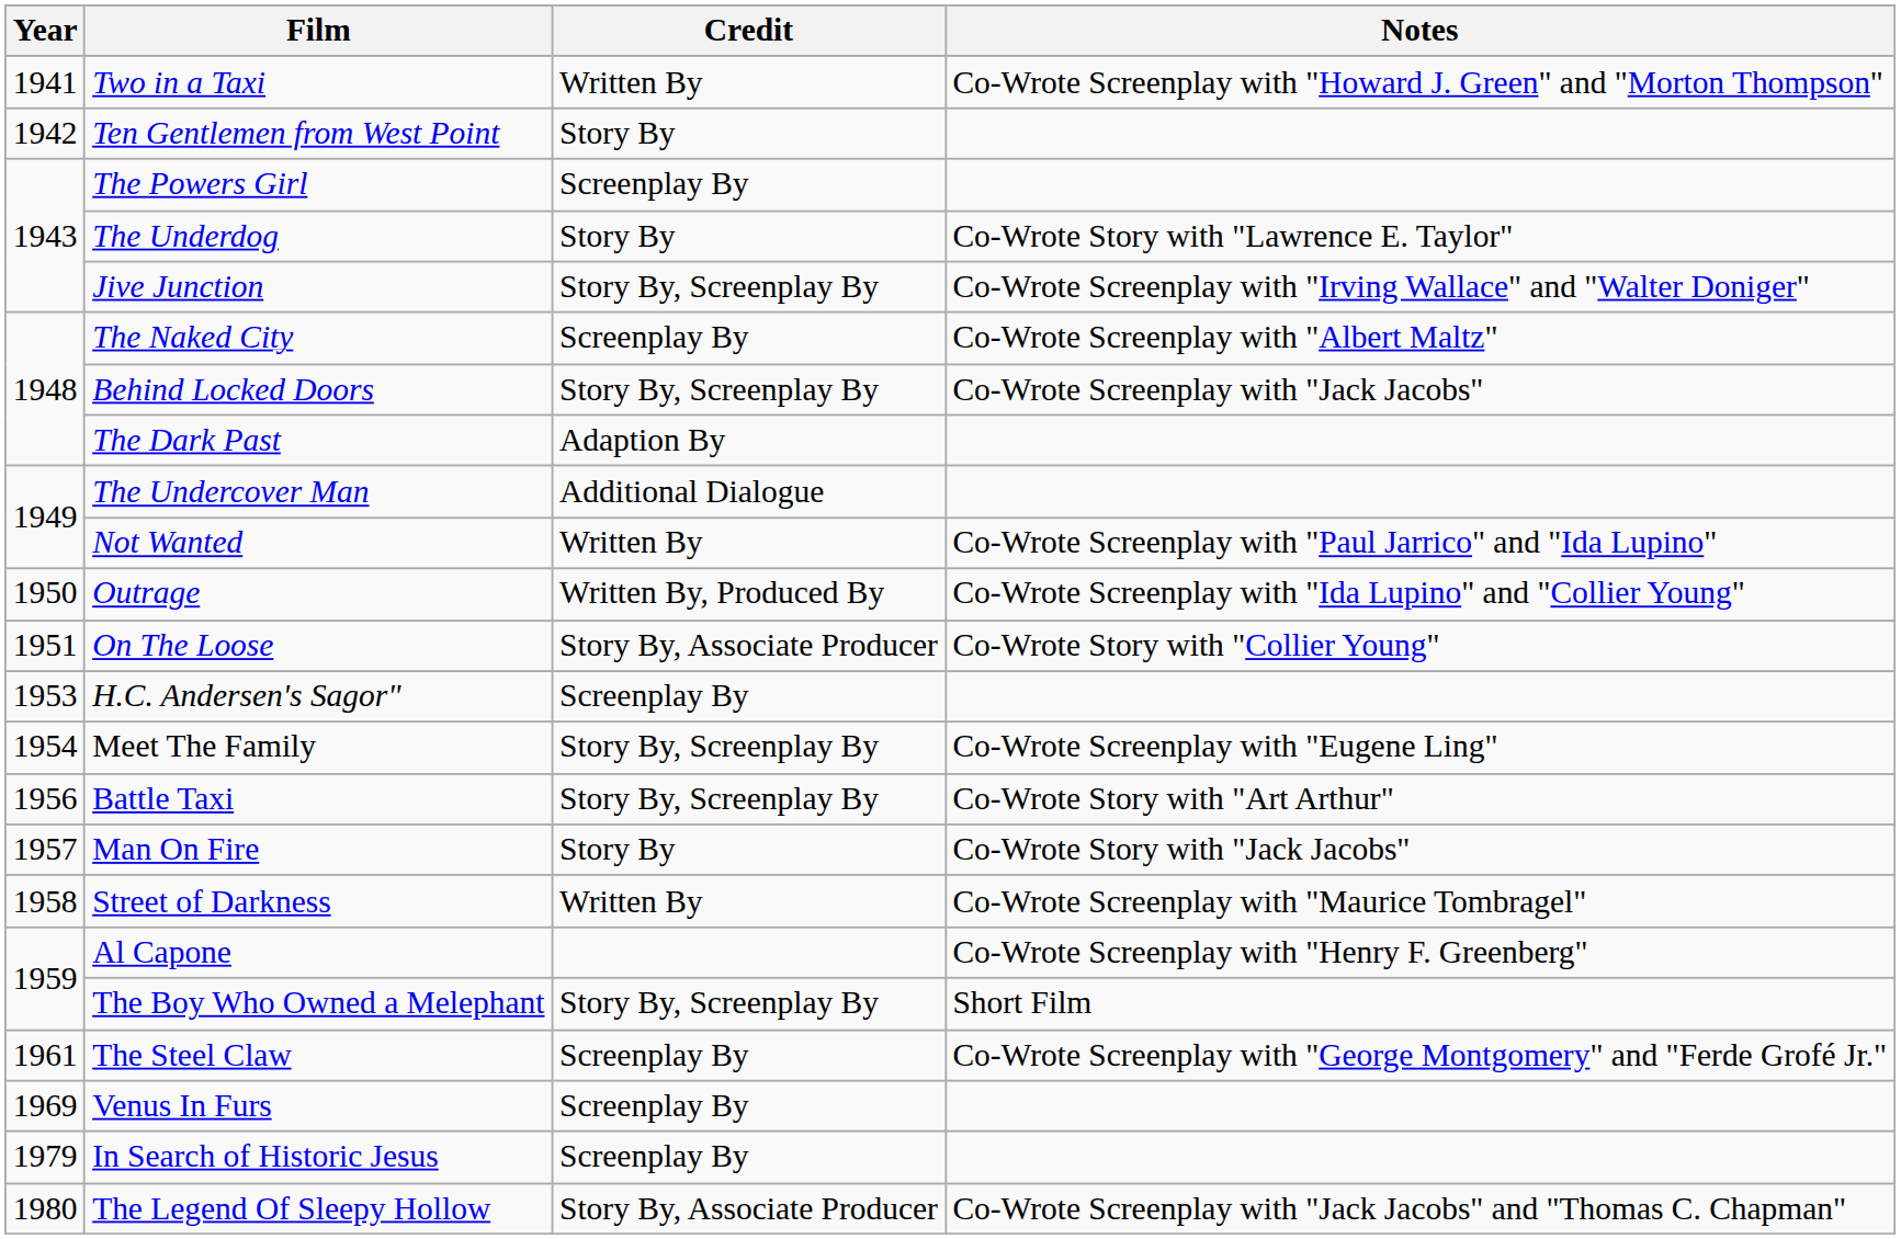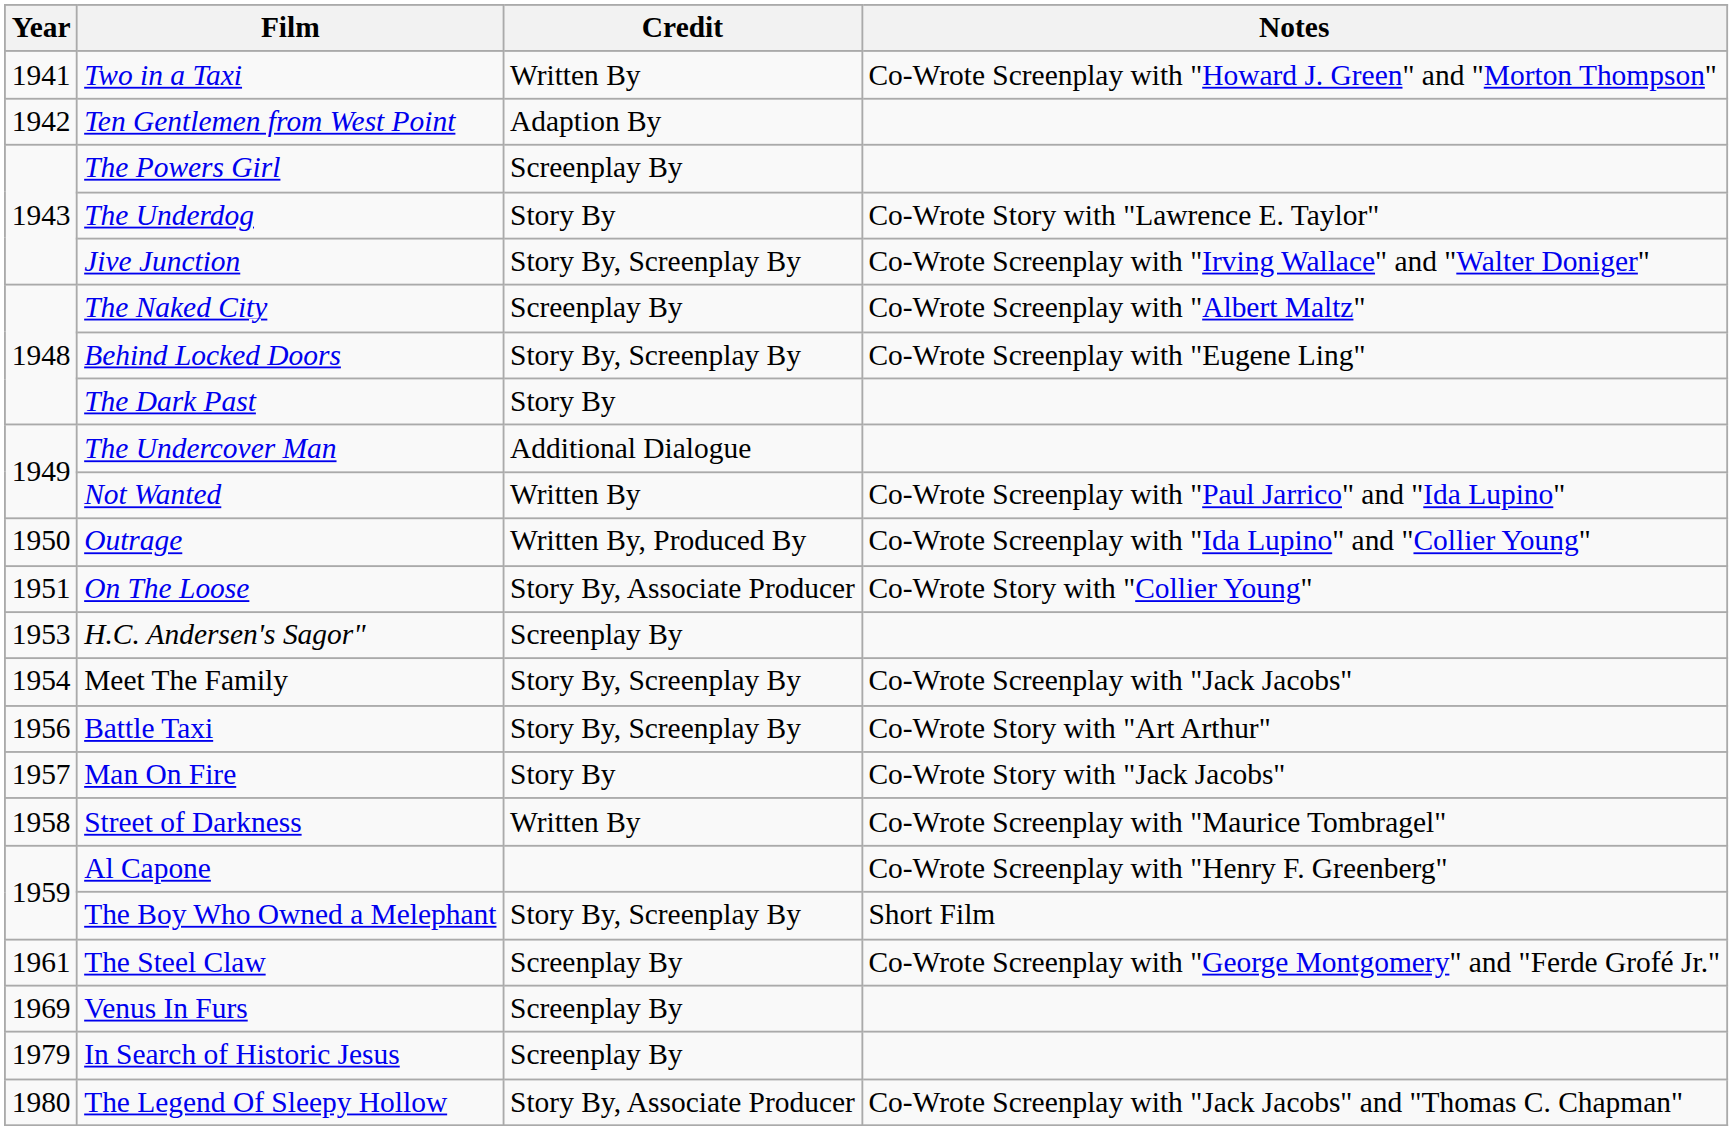 <table class="wikitable">
 <tr>
 <th>Year</th>
 <th>Film</th>
 <th>Credit</th>
 <th>Notes</th>
 </tr>
 <tr>
 <td>1941</td>
 <td><em><a href='#'>Two in a Taxi</a></em></td>
 <td>Written By</td>
 <td>Co-Wrote Screenplay with "<a href='#'>Howard J. Green</a>" and "<a href='#'>Morton Thompson</a>"</td>
 </tr>
 <tr>
 <td>1942</td>
 <td><em><a href='#'>Ten Gentlemen from West Point</a></em></td>
-<td>Story By</td>
+<td>Adaption By</td>
 <td></td>
 </tr>
 <tr>
 <td rowspan=3>1943</td>
 <td><em><a href='#'>The Powers Girl</a></em></td>
 <td>Screenplay By</td>
 <td></td>
 </tr>
 <tr>
 <td><em><a href='#'>The Underdog</a></em></td>
 <td>Story By</td>
 <td>Co-Wrote Story with "Lawrence E. Taylor"</td>
 </tr>
 <tr>
 <td><em><a href='#'>Jive Junction</a></em></td>
 <td>Story By, Screenplay By</td>
 <td>Co-Wrote Screenplay with "<a href='#'>Irving Wallace</a>" and "<a href='#'>Walter Doniger</a>"</td>
 </tr>
 <tr>
 <td rowspan=3>1948</td>
 <td><em><a href='#'>The Naked City</a></em></td>
 <td>Screenplay By</td>
 <td>Co-Wrote Screenplay with "<a href='#'>Albert Maltz</a>"</td>
 </tr>
 <tr>
 <td><em><a href='#'>Behind Locked Doors</a></em></td>
 <td>Story By, Screenplay By</td>
-<td>Co-Wrote Screenplay with "Jack Jacobs"</td>
+<td>Co-Wrote Screenplay with "Eugene Ling"</td>
 </tr>
 <tr>
 <td><em><a href='#'>The Dark Past</a></em></td>
-<td>Adaption By</td>
+<td>Story By</td>
 <td></td>
 </tr>
 <tr>
 <td rowspan=2>1949</td>
 <td><em><a href='#'>The Undercover Man</a></em></td>
 <td>Additional Dialogue</td>
 <td></td>
 </tr>
 <tr>
 <td><em><a href='#'>Not Wanted</a></em></td>
 <td>Written By</td>
 <td>Co-Wrote Screenplay with "<a href='#'>Paul Jarrico</a>" and "<a href='#'>Ida Lupino</a>"</td>
 </tr>
 <tr>
 <td>1950</td>
 <td><em><a href='#'>Outrage</a></em></td>
 <td>Written By, Produced By</td>
 <td>Co-Wrote Screenplay with "<a href='#'>Ida Lupino</a>" and "<a href='#'>Collier Young</a>"</td>
 </tr>
 <tr>
 <td>1951</td>
 <td><em><a href='#'>On The Loose</a></em></td>
 <td>Story By, Associate Producer</td>
 <td>Co-Wrote Story with "<a href='#'>Collier Young</a>"</td>
 </tr>
 <tr>
 <td>1953</td>
 <td><em>H.C. Andersen's Sagor"</td>
 <td>Screenplay By</td>
 <td></td>
 </tr>
 <tr>
 <td>1954</td>
 <td></em>Meet The Family<em></td>
 <td>Story By, Screenplay By</td>
-<td>Co-Wrote Screenplay with "Eugene Ling"</td>
+<td>Co-Wrote Screenplay with "Jack Jacobs"</td>
 </tr>
 <tr>
 <td>1956</td>
 <td></em><a href='#'>Battle Taxi</a><em></td>
 <td>Story By, Screenplay By</td>
 <td>Co-Wrote Story with "Art Arthur"</td>
 </tr>
 <tr>
 <td>1957</td>
 <td></em><a href='#'>Man On Fire</a><em></td>
 <td>Story By</td>
 <td>Co-Wrote Story with "Jack Jacobs"</td>
 </tr>
 <tr>
 <td>1958</td>
 <td></em><a href='#'>Street of Darkness</a><em></td>
 <td>Written By</td>
 <td>Co-Wrote Screenplay with "Maurice Tombragel"</td>
 </tr>
 <tr>
 <td rowspan=2>1959</td>
 <td></em><a href='#'>Al Capone</a><em></td>
 <td></td>
 <td>Co-Wrote Screenplay with "Henry F. Greenberg"</td>
 </tr>
 <tr>
 <td></em><a href='#'>The Boy Who Owned a Melephant</a><em></td>
 <td>Story By, Screenplay By</td>
 <td>Short Film</td>
 </tr>
 <tr>
 <td>1961</td>
 <td></em><a href='#'>The Steel Claw</a><em></td>
 <td>Screenplay By</td>
 <td>Co-Wrote Screenplay with "<a href='#'>George Montgomery</a>" and "Ferde Grofé Jr."</td>
 </tr>
 <tr>
 <td>1969</td>
 <td></em><a href='#'>Venus In Furs</a><em></td>
 <td>Screenplay By</td>
 <td></td>
 </tr>
 <tr>
 <td>1979</td>
 <td></em><a href='#'>In Search of Historic Jesus</a><em></td>
 <td>Screenplay By</td>
 <td></td>
 </tr>
 <tr>
 <td>1980</td>
 <td></em><a href='#'>The Legend Of Sleepy Hollow</a><em></td>
 <td>Story By, Associate Producer</td>
 <td>Co-Wrote Screenplay with "Jack Jacobs" and "Thomas C. Chapman"</td>
 </tr>
 <tr>
 </tr>
 </table>
